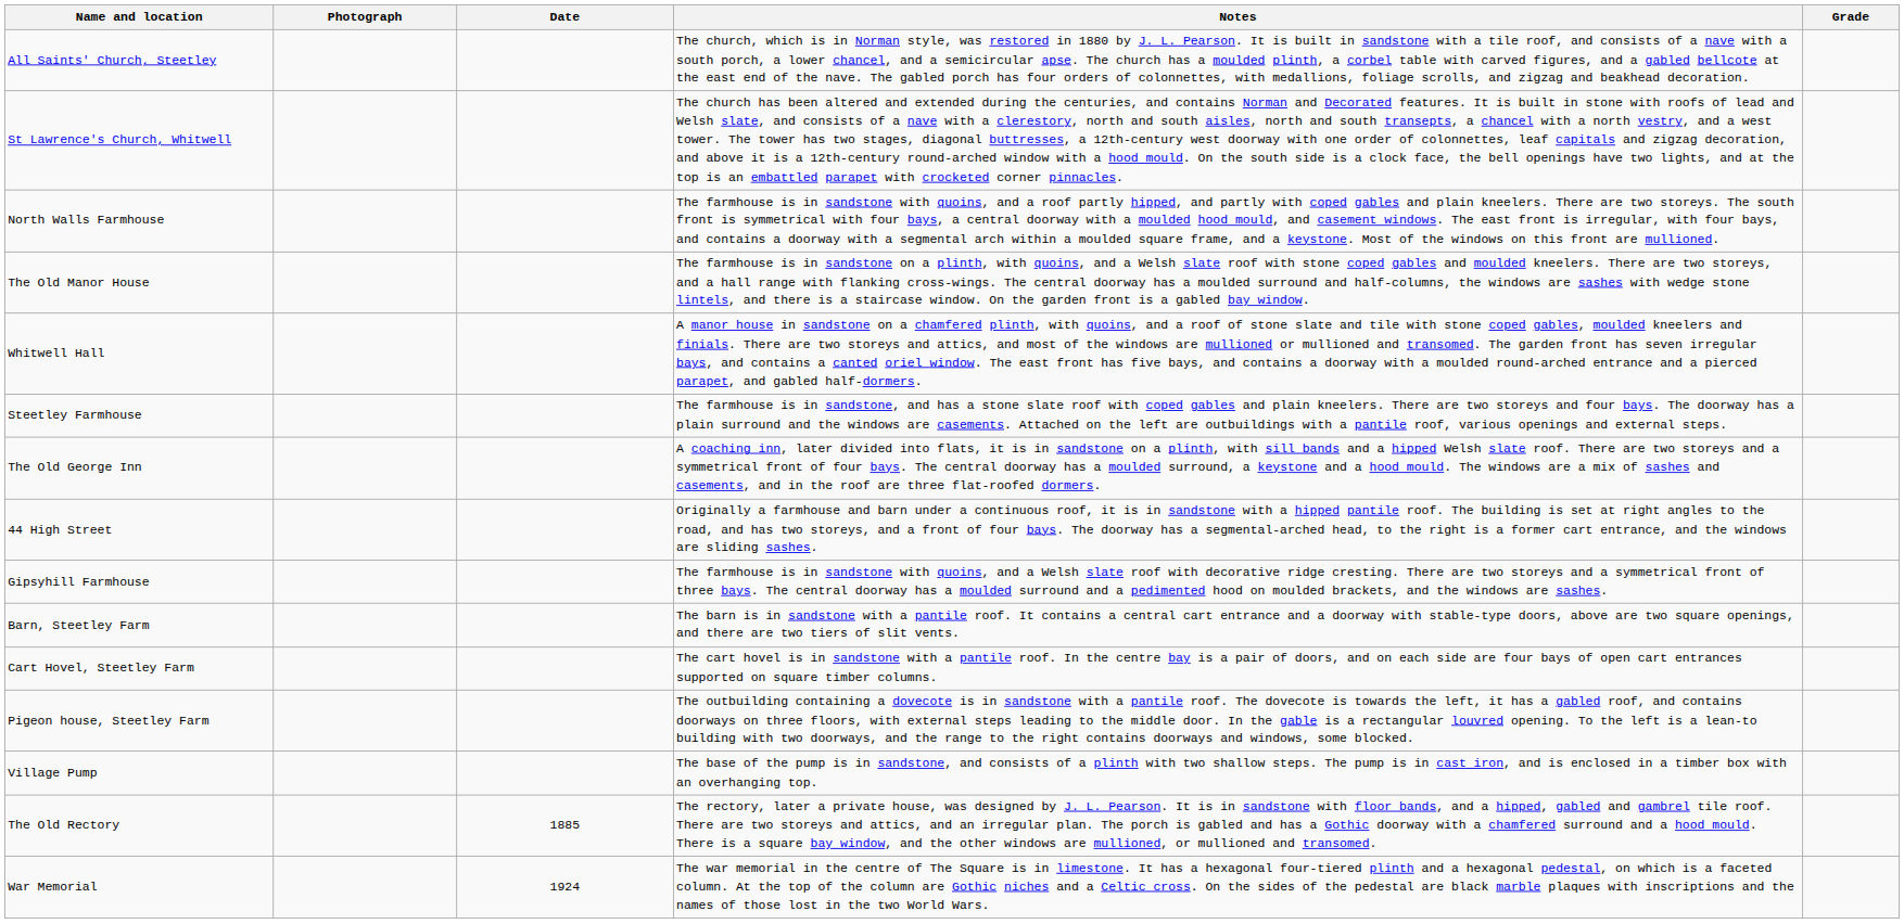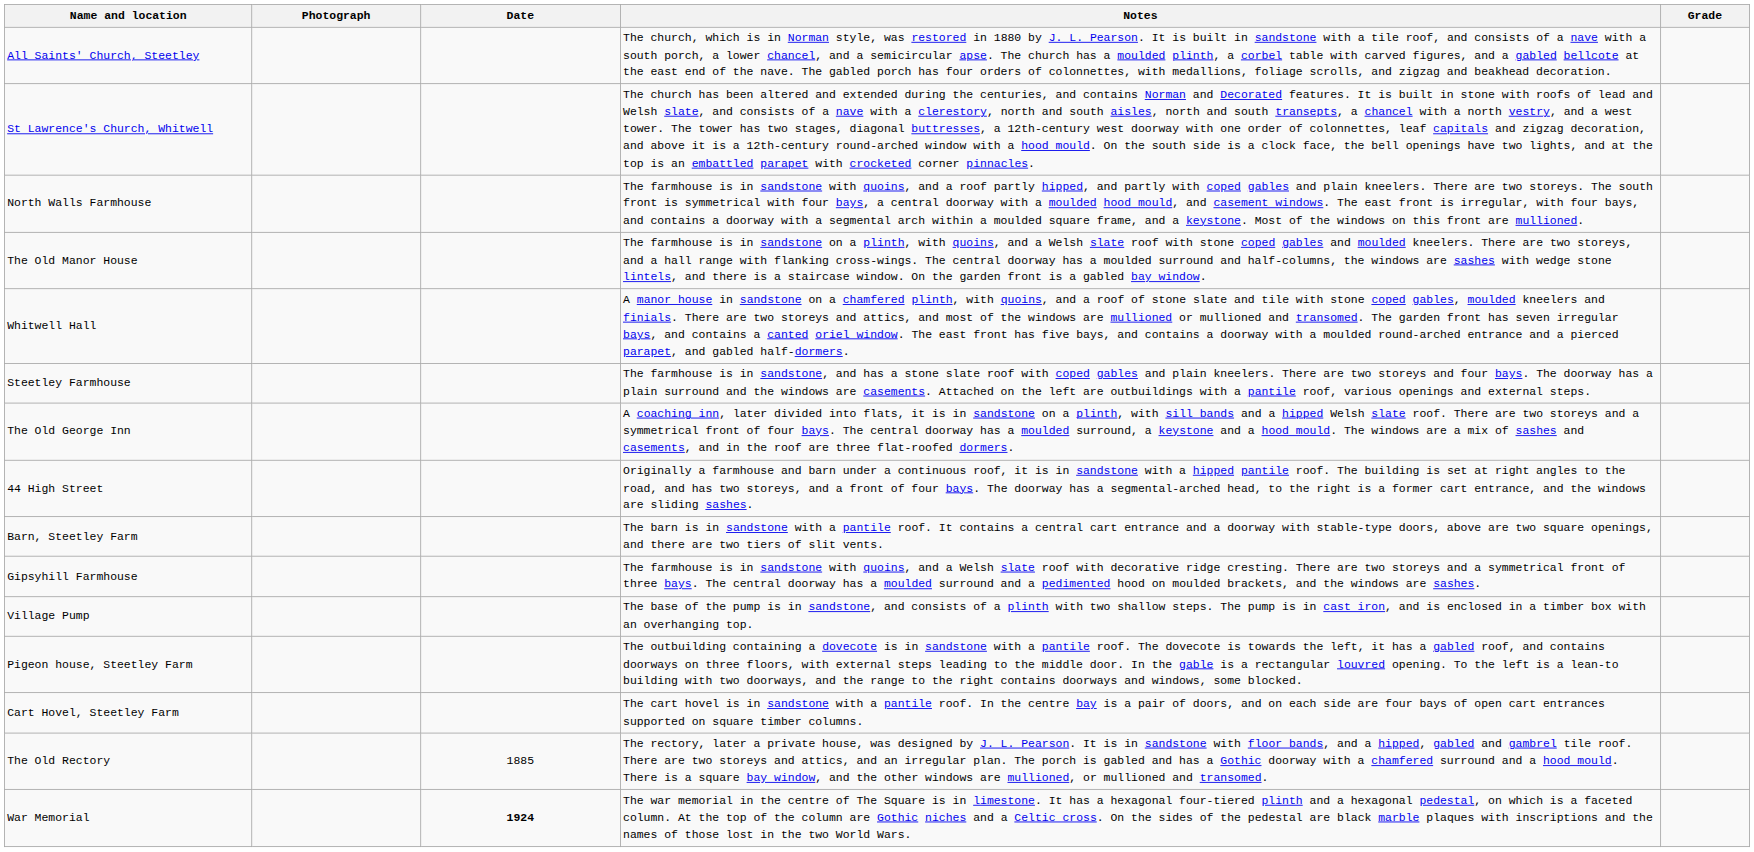 <table class="wikitable sortable plainrowheaders" style="width:100%; border:0; text-align:left; line-height:150%;">
 <tr>
 <th scope="col"  style="width:150px">Name and location</th>
 <th scope="col"  style="width:100px" class="unsortable">Photograph</th>
 <th scope="col"  style="width:120px">Date</th>
 <th scope="col"  style="width:650px" class="unsortable">Notes</th>
 <th scope="col"  style="width:50px">Grade</th>
 </tr>
 <tr>
 <td><a href='#'>All Saints' Church, Steetley</a><br><small></small></td>
 <td></td>
 <td align="center"></td>
 <td>The church, which is in <a href='#'>Norman</a> style, was <a href='#'>restored</a> in 1880 by <a href='#'>J. L. Pearson</a>.  It is built in <a href='#'>sandstone</a> with a tile roof, and consists of a <a href='#'>nave</a> with a south porch, a lower <a href='#'>chancel</a>, and a semicircular <a href='#'>apse</a>.  The church has a <a href='#'>moulded</a> <a href='#'>plinth</a>, a <a href='#'>corbel</a> table with carved figures, and a <a href='#'>gabled</a> <a href='#'>bellcote</a> at the east end of the nave.  The gabled porch has four orders of colonnettes, with medallions, foliage scrolls, and zigzag and beakhead decoration.</td>
 <td align="center" ></td>
 </tr>
 <tr>
 <td><a href='#'>St Lawrence's Church, Whitwell</a><br><small></small></td>
 <td></td>
 <td align="center"></td>
 <td>The church has been altered and extended during the centuries, and contains <a href='#'>Norman</a> and <a href='#'>Decorated</a> features.  It is built in stone with roofs of lead and Welsh <a href='#'>slate</a>, and consists of a <a href='#'>nave</a> with a <a href='#'>clerestory</a>, north and south <a href='#'>aisles</a>, north and south <a href='#'>transepts</a>, a <a href='#'>chancel</a> with a north <a href='#'>vestry</a>, and a west tower.  The tower has two stages, diagonal <a href='#'>buttresses</a>, a 12th-century west doorway with one order of colonnettes, leaf <a href='#'>capitals</a> and zigzag decoration, and above it is a 12th-century round-arched window with a <a href='#'>hood mould</a>.  On the south side is a clock face, the bell openings have two lights, and at the top is an <a href='#'>embattled</a> <a href='#'>parapet</a> with <a href='#'>crocketed</a> corner <a href='#'>pinnacles</a>.</td>
 <td align="center" ></td>
 </tr>
 <tr>
 <td>North Walls Farmhouse<br><small></small></td>
 <td></td>
 <td align="center"></td>
 <td>The farmhouse is in <a href='#'>sandstone</a> with <a href='#'>quoins</a>, and a roof partly <a href='#'>hipped</a>, and partly with <a href='#'>coped</a> <a href='#'>gables</a> and plain kneelers.  There are two storeys.  The south front is symmetrical with four <a href='#'>bays</a>, a central doorway with a <a href='#'>moulded</a> <a href='#'>hood mould</a>, and <a href='#'>casement windows</a>. The east front is irregular, with four bays, and contains a doorway with a segmental arch within a moulded square frame, and a <a href='#'>keystone</a>.  Most of the windows on this front are <a href='#'>mullioned</a>.</td>
 <td align="center" ></td>
 </tr>
 <tr>
 <td>The Old Manor House<br><small></small></td>
 <td></td>
 <td align="center"></td>
 <td>The farmhouse is in <a href='#'>sandstone</a> on a <a href='#'>plinth</a>, with <a href='#'>quoins</a>, and a Welsh <a href='#'>slate</a> roof with stone <a href='#'>coped</a> <a href='#'>gables</a> and <a href='#'>moulded</a> kneelers.  There are two storeys, and a hall range with flanking cross-wings.  The central doorway has a moulded surround and half-columns, the windows are <a href='#'>sashes</a> with wedge stone <a href='#'>lintels</a>, and there is a staircase window.  On the garden front is a gabled <a href='#'>bay window</a>.</td>
 <td align="center" ></td>
 </tr>
 <tr>
 <td>Whitwell Hall<br><small></small></td>
 <td></td>
 <td align="center"></td>
 <td>A <a href='#'>manor house</a> in <a href='#'>sandstone</a> on a <a href='#'>chamfered</a> <a href='#'>plinth</a>, with <a href='#'>quoins</a>, and a roof of stone slate and tile with stone <a href='#'>coped</a> <a href='#'>gables</a>, <a href='#'>moulded</a> kneelers and <a href='#'>finials</a>.  There are two storeys and attics, and most of the windows are <a href='#'>mullioned</a> or mullioned and <a href='#'>transomed</a>.  The garden front has seven irregular <a href='#'>bays</a>, and contains a <a href='#'>canted</a> <a href='#'>oriel window</a>.  The east front has five bays, and contains a doorway with a moulded round-arched entrance and a pierced <a href='#'>parapet</a>, and gabled half-<a href='#'>dormers</a>.</td>
 <td align="center" ></td>
 </tr>
 <tr>
 <td>Steetley Farmhouse<br><small></small></td>
 <td></td>
 <td align="center"></td>
 <td>The farmhouse is in <a href='#'>sandstone</a>, and has a stone slate roof with <a href='#'>coped</a> <a href='#'>gables</a> and plain kneelers.  There are two storeys and four <a href='#'>bays</a>.  The doorway has a plain surround and the windows are <a href='#'>casements</a>.  Attached on the left are outbuildings with a <a href='#'>pantile</a> roof, various openings and external steps.</td>
 <td align="center" ></td>
 </tr>
 <tr>
 <td>The Old George Inn<br><small></small></td>
 <td></td>
 <td align="center"></td>
 <td>A <a href='#'>coaching inn</a>, later divided into flats, it is in <a href='#'>sandstone</a> on a <a href='#'>plinth</a>, with <a href='#'>sill bands</a> and a <a href='#'>hipped</a> Welsh <a href='#'>slate</a> roof.  There are two storeys and a symmetrical front of four <a href='#'>bays</a>.  The central doorway has a <a href='#'>moulded</a> surround, a <a href='#'>keystone</a> and a <a href='#'>hood mould</a>.  The windows are a mix of <a href='#'>sashes</a> and <a href='#'>casements</a>, and in the roof are three flat-roofed <a href='#'>dormers</a>.</td>
 <td align="center" ></td>
 </tr>
 <tr>
 <td>44 High Street<br><small></small></td>
 <td></td>
 <td align="center"></td>
 <td>Originally a farmhouse and barn under a continuous roof, it is in <a href='#'>sandstone</a> with a <a href='#'>hipped</a> <a href='#'>pantile</a> roof.  The building is set at right angles to the road, and has two storeys, and a front of four <a href='#'>bays</a>.  The doorway has a segmental-arched head, to the right is a former cart entrance, and the windows are sliding <a href='#'>sashes</a>.</td>
 <td align="center" ></td>
 </tr>
 <tr>
+<td>Barn, Steetley Farm<br><small></small></td>
+<td></td>
+<td align="center"></td>
+<td>The barn is in <a href='#'>sandstone</a> with a <a href='#'>pantile</a> roof.  It contains a central cart entrance and a doorway with stable-type doors, above are two square openings, and there are two tiers of slit vents.</td>
+<td align="center" ></td>
+</tr>
+<tr>
 <td>Gipsyhill Farmhouse<br><small></small></td>
 <td></td>
 <td align="center"></td>
 <td>The farmhouse is in <a href='#'>sandstone</a> with <a href='#'>quoins</a>, and a Welsh <a href='#'>slate</a> roof with decorative ridge cresting.  There are two storeys and a symmetrical front of three <a href='#'>bays</a>.  The central doorway has a <a href='#'>moulded</a> surround and a <a href='#'>pedimented</a> hood on moulded brackets, and the windows are <a href='#'>sashes</a>.</td>
 <td align="center" ></td>
 </tr>
 <tr>
-<td>Barn, Steetley Farm<br><small></small></td>
+<td>Village Pump<br><small></small></td>
 <td></td>
 <td align="center"></td>
-<td>The barn is in <a href='#'>sandstone</a> with a <a href='#'>pantile</a> roof.  It contains a central cart entrance and a doorway with stable-type doors, above are two square openings, and there are two tiers of slit vents.</td>
-<td align="center" ></td>
-</tr>
-<tr>
-<td>Cart Hovel, Steetley Farm<br><small></small></td>
-<td></td>
-<td align="center"></td>
-<td>The cart hovel is in <a href='#'>sandstone</a> with a <a href='#'>pantile</a> roof.  In the centre <a href='#'>bay</a> is a pair of doors,  and on each side are four bays of open cart entrances supported on square timber columns.</td>
+<td>The base of the pump is in <a href='#'>sandstone</a>, and consists of a <a href='#'>plinth</a> with two shallow steps.  The pump is in <a href='#'>cast iron</a>, and is enclosed in a timber box with an overhanging top.</td>
 <td align="center" ></td>
 </tr>
 <tr>
 <td>Pigeon house, Steetley Farm<br><small></small></td>
 <td></td>
 <td align="center"></td>
 <td>The outbuilding containing a <a href='#'>dovecote</a> is in <a href='#'>sandstone</a> with a <a href='#'>pantile</a> roof.  The dovecote is towards the left, it has a <a href='#'>gabled</a> roof, and contains doorways on three floors, with external steps leading to the middle door.  In the <a href='#'>gable</a> is a rectangular <a href='#'>louvred</a> opening.  To the left is a lean-to building with two doorways, and the range to the right contains doorways and windows, some blocked.</td>
 <td align="center" ></td>
 </tr>
 <tr>
-<td>Village Pump<br><small></small></td>
+<td>Cart Hovel, Steetley Farm<br><small></small></td>
 <td></td>
 <td align="center"></td>
-<td>The base of the pump is in <a href='#'>sandstone</a>, and consists of a <a href='#'>plinth</a> with two shallow steps.  The pump is in <a href='#'>cast iron</a>, and is enclosed in a timber box with an overhanging top.</td>
+<td>The cart hovel is in <a href='#'>sandstone</a> with a <a href='#'>pantile</a> roof.  In the centre <a href='#'>bay</a> is a pair of doors,  and on each side are four bays of open cart entrances supported on square timber columns.</td>
 <td align="center" ></td>
 </tr>
 <tr>
 <td>The Old Rectory<br><small></small></td>
 <td></td>
 <td align="center">1885</td>
 <td>The rectory, later a private house, was designed by <a href='#'>J. L. Pearson</a>.  It is in <a href='#'>sandstone</a> with <a href='#'>floor bands</a>, and a <a href='#'>hipped</a>, <a href='#'>gabled</a> and <a href='#'>gambrel</a> tile roof.  There are two storeys and attics, and an irregular plan.  The porch is gabled and has a <a href='#'>Gothic</a> doorway with a <a href='#'>chamfered</a> surround and a <a href='#'>hood mould</a>.  There is a square <a href='#'>bay window</a>, and the other windows are <a href='#'>mullioned</a>, or mullioned and <a href='#'>transomed</a>.</td>
 <td align="center" ></td>
 </tr>
 <tr>
 <td>War Memorial<br><small></small></td>
 <td></td>
-<td align="center">1924</td>
+<td align="center"><strong>1924</strong></td>
 <td>The war memorial in the centre of The Square is in <a href='#'>limestone</a>.  It has a hexagonal four-tiered <a href='#'>plinth</a> and a hexagonal <a href='#'>pedestal</a>, on which is a faceted column.  At the top of the column are <a href='#'>Gothic</a> <a href='#'>niches</a> and a <a href='#'>Celtic cross</a>.  On the sides of the pedestal are black <a href='#'>marble</a> plaques with inscriptions and the names of those lost in the two World Wars.</td>
 <td align="center" ></td>
 </tr>
 <tr>
 </tr>
 </table>
